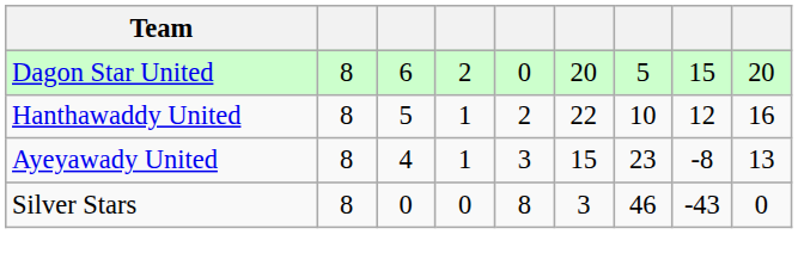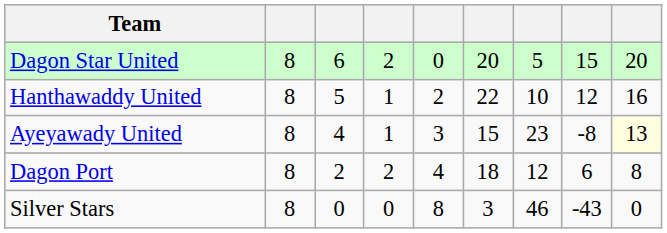 <table class="wikitable" style="text-align: center; font-size:90% ">
 <tr>
 <th width=160>Team</th>
 <th width=25></th>
 <th width=25></th>
 <th width=25></th>
 <th width=25></th>
 <th width=25></th>
 <th width=25></th>
 <th width=25></th>
 <th width=25></th>
 </tr>
 <tr bgcolor="ccffcc">
 <td align=left><a href='#'>Dagon Star United</a></td>
 <td>8</td>
 <td>6</td>
 <td>2</td>
 <td>0</td>
 <td>20</td>
 <td>5</td>
 <td>15</td>
 <td>20</td>
 </tr>
 <tr>
 <td align=left><a href='#'>Hanthawaddy United</a></td>
 <td>8</td>
 <td>5</td>
 <td>1</td>
 <td>2</td>
 <td>22</td>
 <td>10</td>
 <td>12</td>
 <td>16</td>
 </tr>
 <tr>
 <td align=left><a href='#'>Ayeyawady United</a></td>
 <td>8</td>
 <td>4</td>
 <td>1</td>
 <td>3</td>
 <td>15</td>
 <td>23</td>
 <td>-8</td>
-<td>13</td>
+<td style="background: lightyellow;">13</td>
+</tr>
+<tr>
+<td align=left><a href='#'>Dagon Port</a></td>
+<td>8</td>
+<td>2</td>
+<td>2</td>
+<td>4</td>
+<td>18</td>
+<td>12</td>
+<td>6</td>
+<td>8</td>
 </tr>
 <tr>
 <td align=left>Silver Stars</td>
 <td>8</td>
 <td>0</td>
 <td>0</td>
 <td>8</td>
 <td>3</td>
 <td>46</td>
 <td>-43</td>
 <td>0</td>
 </tr>
 </table>
